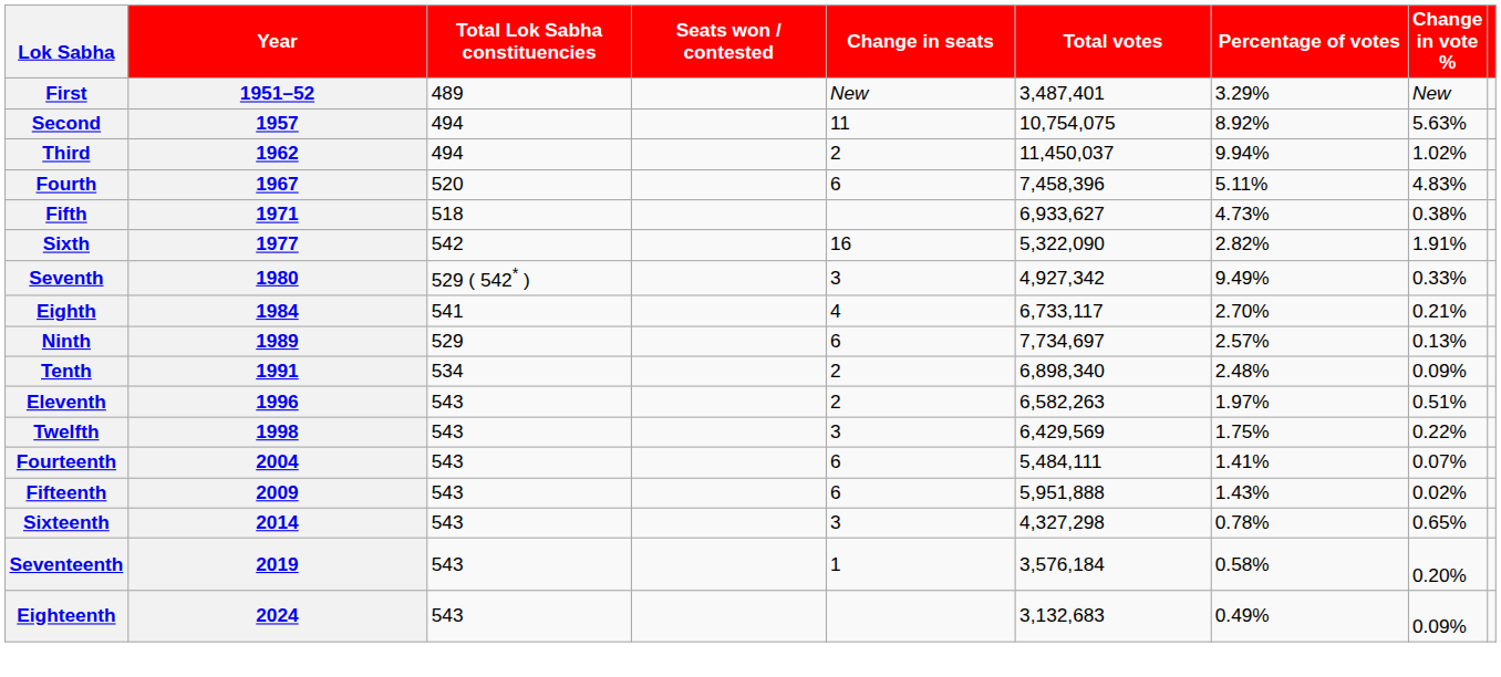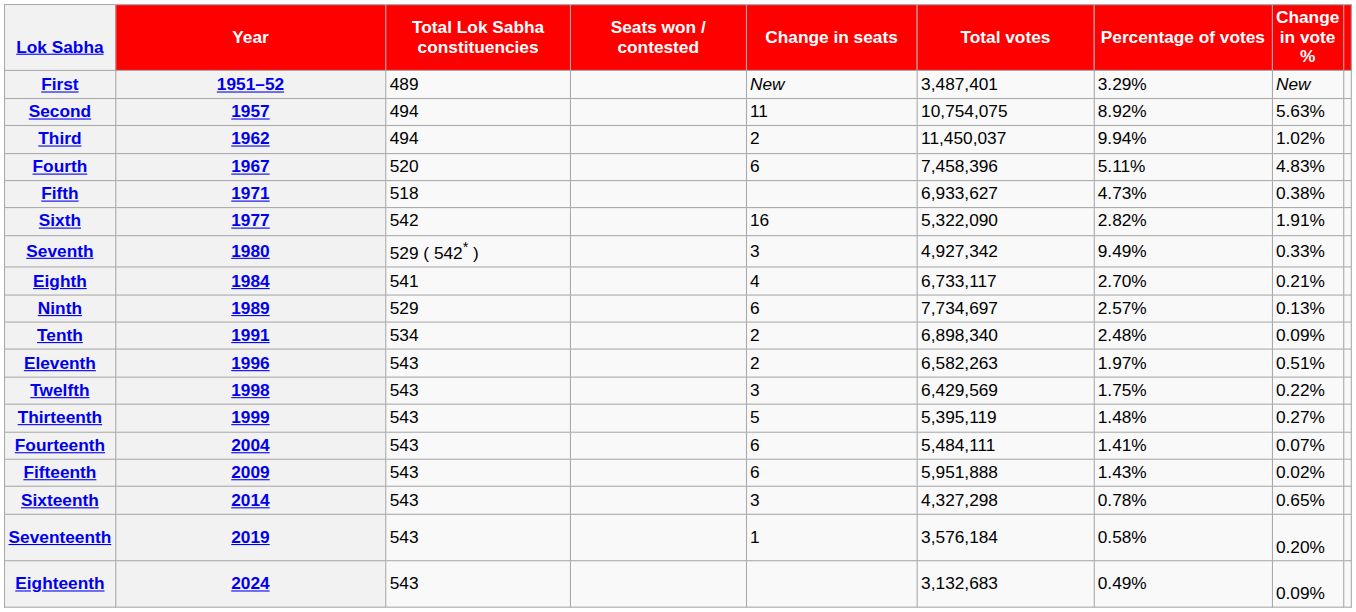 <table class=wikitable>
 <tr>
 <th><br><a href='#'>Lok Sabha</a></th>
 <th style="width:25%; background:#f00; color:white;">Year</th>
 <th style="width:15%; background:#f00; color:white;">Total Lok Sabha constituencies</th>
 <th style="width:15%; background:#f00; color:white;">Seats won / contested</th>
 <th style="width:15%; background:#f00; color:white;">Change in seats</th>
 <th style="width:15%; background:#f00; color:white;">Total votes</th>
 <th style="width:15%; background:#f00; color:white;">Percentage of votes</th>
 <th style="width:15%; background:#f00; color:white;">Change in vote %</th>
 <th style="width:15%; background:#f00; color:white;" class="unsortable"></th>
 </tr>
 <tr>
 <th align="left"><a href='#'>First</a></th>
 <th><a href='#'>1951–52</a></th>
 <td>489</td>
 <td></td>
 <td><em>New</em></td>
 <td>3,487,401</td>
 <td>3.29%</td>
 <td><em>New</em></td>
 <td></td>
 </tr>
 <tr>
 <th align="left"><a href='#'>Second</a></th>
 <th><a href='#'>1957</a></th>
 <td>494</td>
 <td></td>
 <td> 11</td>
 <td>10,754,075</td>
 <td>8.92%</td>
 <td> 5.63%</td>
 <td></td>
 </tr>
 <tr>
 <th align="left"><a href='#'>Third</a></th>
 <th><a href='#'>1962</a></th>
 <td>494</td>
 <td></td>
 <td> 2</td>
 <td>11,450,037</td>
 <td>9.94%</td>
 <td> 1.02%</td>
 <td></td>
 </tr>
 <tr>
 <th align="left"><a href='#'>Fourth</a></th>
 <th><a href='#'>1967</a></th>
 <td>520</td>
 <td></td>
 <td> 6</td>
 <td>7,458,396</td>
 <td>5.11%</td>
 <td> 4.83%</td>
 <td></td>
 </tr>
 <tr>
 <th align="left"><a href='#'>Fifth</a></th>
 <th><a href='#'>1971</a></th>
 <td>518</td>
 <td></td>
 <td></td>
 <td>6,933,627</td>
 <td>4.73%</td>
 <td> 0.38%</td>
 <td></td>
 </tr>
 <tr>
 <th align="left"><a href='#'>Sixth</a></th>
 <th><a href='#'>1977</a></th>
 <td>542</td>
 <td></td>
 <td> 16</td>
 <td>5,322,090</td>
 <td>2.82%</td>
 <td> 1.91%</td>
 <td></td>
 </tr>
 <tr>
 <th align="left"><a href='#'>Seventh</a></th>
 <th><a href='#'>1980</a></th>
 <td>529 ( 542<sup>*</sup> )</td>
 <td></td>
 <td> 3</td>
 <td>4,927,342</td>
 <td>9.49%</td>
 <td> 0.33%</td>
 <td></td>
 </tr>
 <tr>
 <th align="left"><a href='#'>Eighth</a></th>
 <th><a href='#'>1984</a></th>
 <td>541</td>
 <td></td>
 <td> 4</td>
 <td>6,733,117</td>
 <td>2.70%</td>
 <td> 0.21%</td>
 <td></td>
 </tr>
 <tr>
 <th align="left"><a href='#'>Ninth</a></th>
 <th><a href='#'>1989</a></th>
 <td>529</td>
 <td></td>
 <td> 6</td>
 <td>7,734,697</td>
 <td>2.57%</td>
 <td> 0.13%</td>
 <td></td>
 </tr>
 <tr>
 <th align="left"><a href='#'>Tenth</a></th>
 <th><a href='#'>1991</a></th>
 <td>534</td>
 <td></td>
 <td> 2</td>
 <td>6,898,340</td>
 <td>2.48%</td>
 <td> 0.09%</td>
 <td></td>
 </tr>
 <tr>
 <th align="left"><a href='#'>Eleventh</a></th>
 <th><a href='#'>1996</a></th>
 <td>543</td>
 <td></td>
 <td> 2</td>
 <td>6,582,263</td>
 <td>1.97%</td>
 <td> 0.51%</td>
 <td></td>
 </tr>
 <tr>
 <th align="left"><a href='#'>Twelfth</a></th>
 <th><a href='#'>1998</a></th>
 <td>543</td>
 <td></td>
 <td> 3</td>
 <td>6,429,569</td>
 <td>1.75%</td>
 <td> 0.22%</td>
 <td></td>
 </tr>
 <tr>
+<th align="left"><a href='#'>Thirteenth</a></th>
+<th><a href='#'>1999</a></th>
+<td>543</td>
+<td></td>
+<td> 5</td>
+<td>5,395,119</td>
+<td>1.48%</td>
+<td> 0.27%</td>
+<td></td>
+</tr>
+<tr>
 <th align="left"><a href='#'>Fourteenth</a></th>
 <th><a href='#'>2004</a></th>
 <td>543</td>
 <td></td>
 <td> 6</td>
 <td>5,484,111</td>
 <td>1.41%</td>
 <td> 0.07%</td>
 <td></td>
 </tr>
 <tr>
 <th align="left"><a href='#'>Fifteenth</a></th>
 <th><a href='#'>2009</a></th>
 <td>543</td>
 <td></td>
 <td> 6</td>
 <td>5,951,888</td>
 <td>1.43%</td>
 <td> 0.02%</td>
 <td></td>
 </tr>
 <tr>
 <th align="left"><a href='#'>Sixteenth</a></th>
 <th><a href='#'>2014</a></th>
 <td>543</td>
 <td></td>
 <td> 3</td>
 <td>4,327,298</td>
 <td>0.78%</td>
 <td>  0.65%</td>
 <td></td>
 </tr>
 <tr>
 <th><a href='#'>Seventeenth</a></th>
 <th><a href='#'>2019</a></th>
 <td>543</td>
 <td></td>
 <td> 1</td>
 <td>3,576,184</td>
 <td>0.58%</td>
 <td><br>0.20%</td>
 <td></td>
 </tr>
 <tr>
 <th><a href='#'>Eighteenth</a></th>
 <th><a href='#'>2024</a></th>
 <td>543</td>
 <td></td>
 <td></td>
 <td>3,132,683</td>
 <td>0.49%</td>
 <td><br>0.09%</td>
 <td></td>
 </tr>
 </table>
